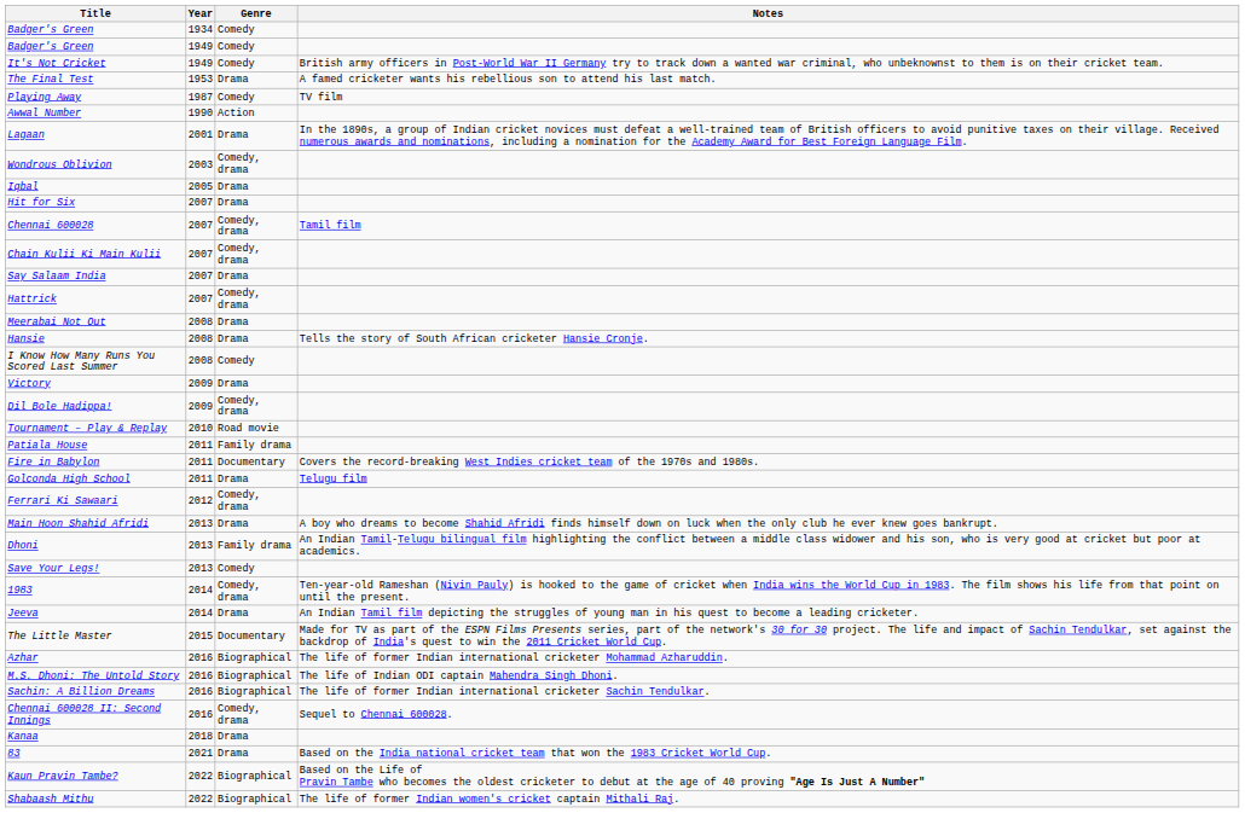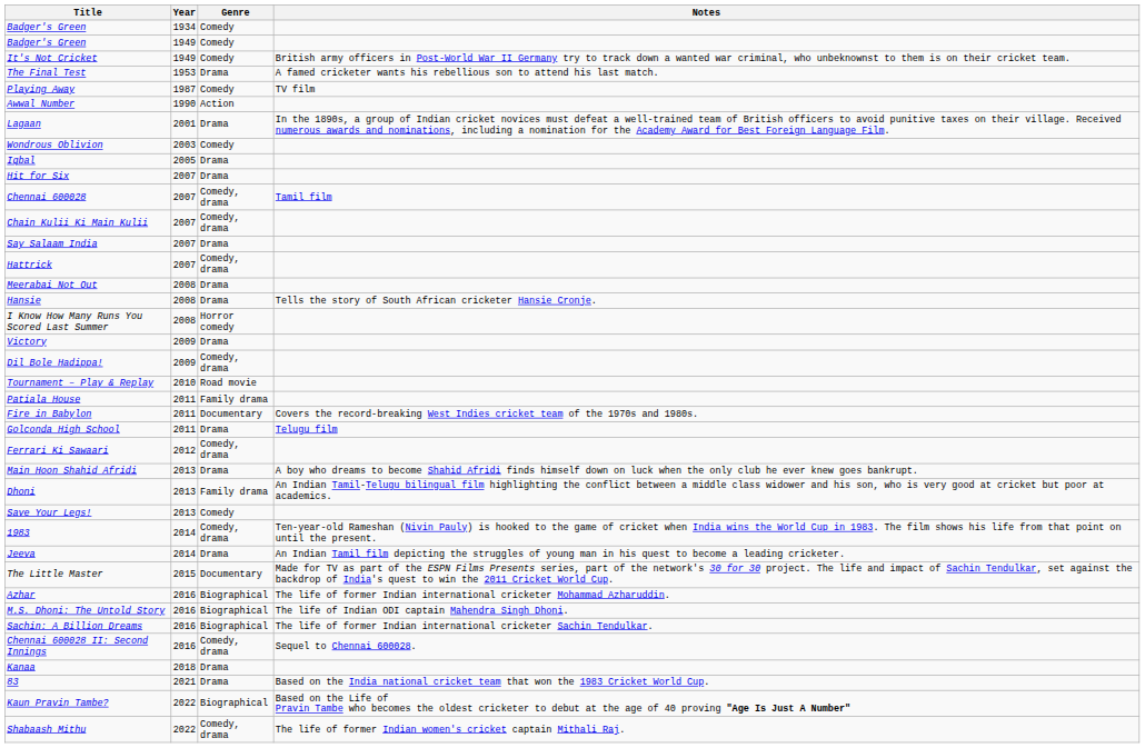 <table class="wikitable sortable">
 <tr>
 <th>Title</th>
 <th>Year</th>
 <th>Genre</th>
 <th>Notes</th>
 </tr>
 <tr>
 <td><em><a href='#'>Badger's Green</a></em></td>
 <td>1934</td>
 <td>Comedy</td>
 <td></td>
 </tr>
 <tr>
 <td><em><a href='#'>Badger's Green</a></em></td>
 <td>1949</td>
 <td>Comedy</td>
 <td></td>
 </tr>
 <tr>
 <td><em><a href='#'>It's Not Cricket</a></em></td>
 <td>1949</td>
 <td>Comedy</td>
 <td>British army officers in <a href='#'>Post-World War II Germany</a> try to track down a wanted war criminal, who unbeknownst to them is on their cricket team.</td>
 </tr>
 <tr>
 <td><em><a href='#'>The Final Test</a></em></td>
 <td>1953</td>
 <td>Drama</td>
 <td>A famed cricketer wants his rebellious son to attend his last match.</td>
 </tr>
 <tr>
 <td><em><a href='#'>Playing Away</a></em></td>
 <td>1987</td>
 <td>Comedy</td>
 <td>TV film</td>
 </tr>
 <tr>
 <td><em><a href='#'>Awwal Number</a></em></td>
 <td>1990</td>
 <td>Action</td>
 <td></td>
 </tr>
 <tr>
 <td><em><a href='#'>Lagaan</a></em></td>
 <td>2001</td>
 <td>Drama</td>
 <td>In the 1890s, a group of Indian cricket novices must defeat a well-trained team of British officers to avoid punitive taxes on their village. Received <a href='#'>numerous awards and nominations</a>, including a nomination for the <a href='#'>Academy Award for Best Foreign Language Film</a>.</td>
 </tr>
 <tr>
 <td><em><a href='#'>Wondrous Oblivion</a></em></td>
 <td>2003</td>
-<td>Comedy, drama</td>
+<td>Comedy</td>
 <td></td>
 </tr>
 <tr>
 <td><em><a href='#'>Iqbal</a></em></td>
 <td>2005</td>
 <td>Drama</td>
 <td></td>
 </tr>
 <tr>
 <td><em><a href='#'>Hit for Six</a></em></td>
 <td>2007</td>
 <td>Drama</td>
 <td></td>
 </tr>
 <tr>
 <td><em><a href='#'>Chennai 600028</a></em></td>
 <td>2007</td>
 <td>Comedy, drama</td>
 <td><a href='#'>Tamil film</a></td>
 </tr>
 <tr>
 <td><em><a href='#'>Chain Kulii Ki Main Kulii</a></em></td>
 <td>2007</td>
 <td>Comedy, drama</td>
 <td></td>
 </tr>
 <tr>
 <td><em><a href='#'>Say Salaam India</a></em></td>
 <td>2007</td>
 <td>Drama</td>
 <td></td>
 </tr>
 <tr>
 <td><em><a href='#'>Hattrick</a></em></td>
 <td>2007</td>
 <td>Comedy, drama</td>
 <td></td>
 </tr>
 <tr>
 <td><em><a href='#'>Meerabai Not Out</a></em></td>
 <td>2008</td>
 <td>Drama</td>
 <td></td>
 </tr>
 <tr>
 <td><em><a href='#'>Hansie</a></em></td>
 <td>2008</td>
 <td>Drama</td>
 <td>Tells the story of South African cricketer <a href='#'>Hansie Cronje</a>.</td>
 </tr>
 <tr>
 <td><em>I Know How Many Runs You Scored Last Summer</em></td>
 <td>2008</td>
-<td>Comedy</td>
+<td>Horror comedy</td>
 <td></td>
 </tr>
 <tr>
 <td><em><a href='#'>Victory</a></em></td>
 <td>2009</td>
 <td>Drama</td>
 <td></td>
 </tr>
 <tr>
 <td><em><a href='#'>Dil Bole Hadippa!</a></em></td>
 <td>2009</td>
 <td>Comedy, drama</td>
 <td></td>
 </tr>
 <tr>
 <td><em><a href='#'>Tournament – Play & Replay</a></em></td>
 <td>2010</td>
 <td>Road movie</td>
 <td></td>
 </tr>
 <tr>
 <td><em><a href='#'>Patiala House</a></em></td>
 <td>2011</td>
 <td>Family drama</td>
 <td></td>
 </tr>
 <tr>
 <td><em><a href='#'>Fire in Babylon</a></em></td>
 <td>2011</td>
 <td>Documentary</td>
 <td>Covers the record-breaking <a href='#'>West Indies cricket team</a> of the 1970s and 1980s.</td>
 </tr>
 <tr>
 <td><em><a href='#'>Golconda High School</a></em></td>
 <td>2011</td>
 <td>Drama</td>
 <td><a href='#'>Telugu film</a></td>
 </tr>
 <tr>
 <td><em><a href='#'>Ferrari Ki Sawaari</a></em></td>
 <td>2012</td>
 <td>Comedy, drama</td>
 <td></td>
 </tr>
 <tr>
 <td><em><a href='#'>Main Hoon Shahid Afridi</a></em></td>
 <td>2013</td>
 <td>Drama</td>
 <td>A boy who dreams to become <a href='#'>Shahid Afridi</a> finds himself down on luck when the only club he ever knew goes bankrupt.</td>
 </tr>
 <tr>
 <td><em><a href='#'>Dhoni</a></em></td>
 <td>2013</td>
 <td>Family drama</td>
 <td>An Indian <a href='#'>Tamil</a>-<a href='#'>Telugu bilingual film</a> highlighting the conflict between a middle class widower and his son, who is very good at cricket but poor at academics.</td>
 </tr>
 <tr>
 <td><em><a href='#'>Save Your Legs!</a></em></td>
 <td>2013</td>
 <td>Comedy</td>
 <td></td>
 </tr>
 <tr>
 <td><em><a href='#'>1983</a></em></td>
 <td>2014</td>
 <td>Comedy, drama</td>
 <td>Ten-year-old Rameshan (<a href='#'>Nivin Pauly</a>) is hooked to the game of cricket when <a href='#'>India wins the World Cup in 1983</a>. The film shows his life from that point on until the present.</td>
 </tr>
 <tr>
 <td><em><a href='#'>Jeeva</a></em></td>
 <td>2014</td>
 <td>Drama</td>
 <td>An Indian <a href='#'>Tamil film</a> depicting the struggles of young man in his quest to become a leading cricketer.</td>
 </tr>
 <tr>
 <td><em>The Little Master</em></td>
 <td>2015</td>
 <td>Documentary</td>
 <td>Made for TV as part of the <em>ESPN Films Presents</em> series, part of the network's <em><a href='#'>30 for 30</a></em> project. The life and impact of <a href='#'>Sachin Tendulkar</a>, set against the backdrop of <a href='#'>India</a>'s quest to win the <a href='#'>2011 Cricket World Cup</a>.</td>
 </tr>
 <tr>
 <td><em><a href='#'>Azhar</a></em></td>
 <td>2016</td>
 <td>Biographical</td>
 <td>The life of former Indian international cricketer <a href='#'>Mohammad Azharuddin</a>.</td>
 </tr>
 <tr>
 <td><em><a href='#'>M.S. Dhoni: The Untold Story</a></em></td>
 <td>2016</td>
 <td>Biographical</td>
 <td>The life of Indian ODI captain <a href='#'>Mahendra Singh Dhoni</a>.</td>
 </tr>
 <tr>
 <td><em><a href='#'>Sachin: A Billion Dreams</a></em></td>
 <td>2016</td>
 <td>Biographical</td>
 <td>The life of former Indian international cricketer <a href='#'>Sachin Tendulkar</a>.</td>
 </tr>
 <tr>
 <td><em><a href='#'>Chennai 600028 II: Second Innings</a></em></td>
 <td>2016</td>
 <td>Comedy, drama</td>
 <td>Sequel to <a href='#'>Chennai 600028</a>.</td>
 </tr>
 <tr>
 <td><em><a href='#'>Kanaa</a></em></td>
 <td>2018</td>
 <td>Drama</td>
 <td></td>
 </tr>
 <tr>
 <td><em><a href='#'>83</a></em></td>
 <td>2021</td>
 <td>Drama</td>
 <td>Based on the <a href='#'>India national cricket team</a> that won the <a href='#'>1983 Cricket World Cup</a>.</td>
 </tr>
 <tr>
 <td><em><a href='#'>Kaun Pravin Tambe?</a></em></td>
 <td>2022</td>
 <td>Biographical</td>
 <td>Based on the Life of <br> <a href='#'>Pravin Tambe</a> who becomes the oldest cricketer to debut at the age of 40 proving <strong>"Age Is Just A Number"</strong></td>
 </tr>
 <tr>
 <td><em><a href='#'>Shabaash Mithu</a></em></td>
 <td>2022</td>
-<td>Biographical</td>
+<td>Comedy, drama</td>
 <td>The life of former <a href='#'>Indian women's cricket</a> captain <a href='#'>Mithali Raj</a>.</td>
 </tr>
 </table>
